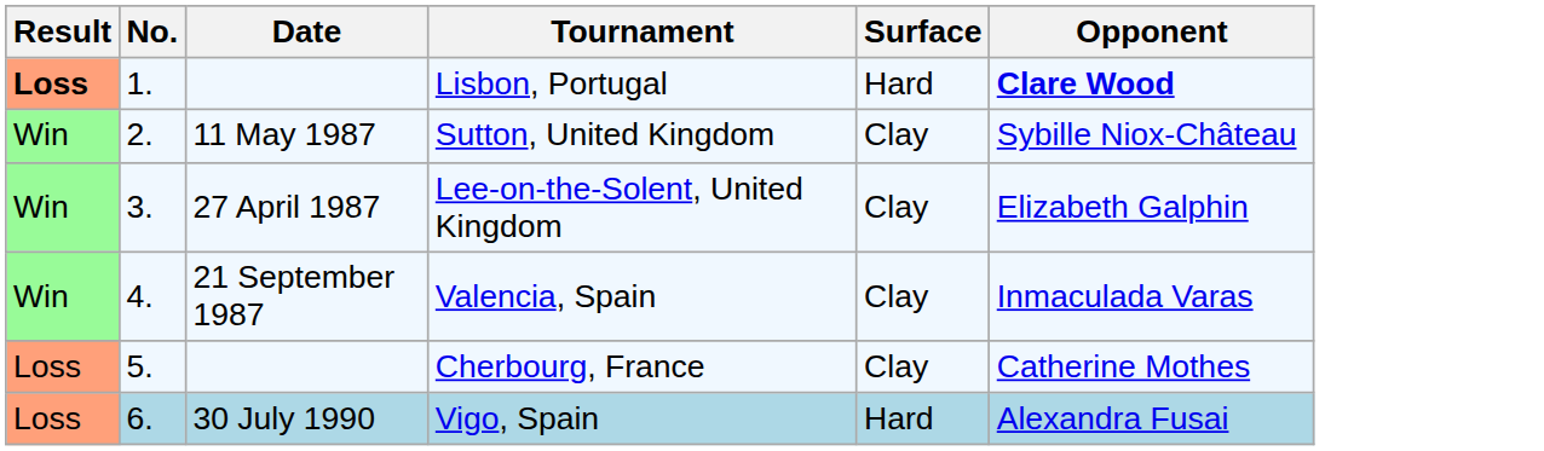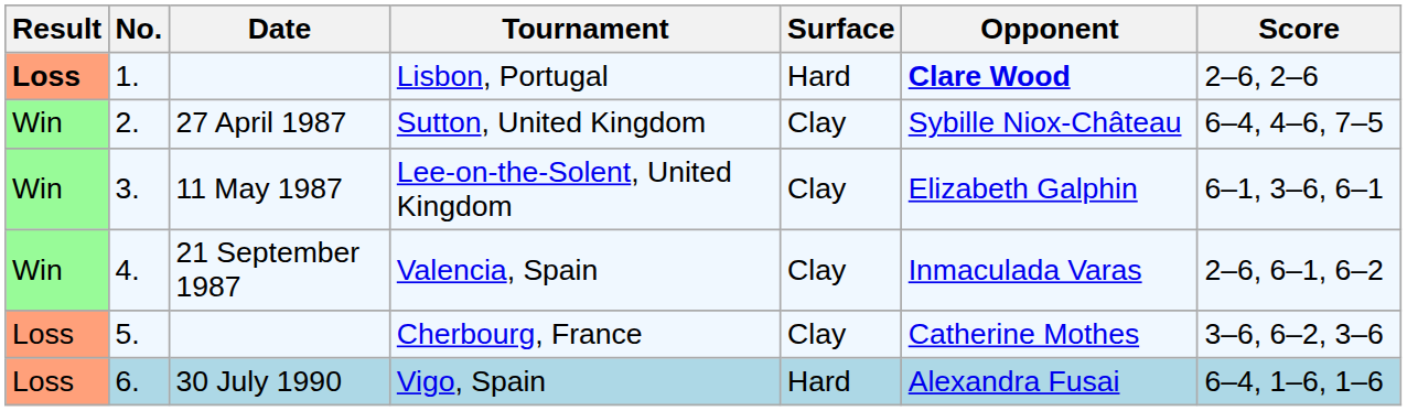 <table class="sortable wikitable" style="font-size:97%;">
 <tr>
 <th>Result</th>
 <th class="unsortable">No.</th>
 <th style="width:110px">Date</th>
 <th style="width:200px">Tournament</th>
 <th style="width:50px">Surface</th>
 <th style="width:150px">Opponent</th>
+<th style="width:100px" class="unsortable">Score</th>
 </tr>
 <tr bgcolor="#f0f8ff">
 <td style="background:#ffa07a;"><strong>Loss</strong></td>
 <td>1.</td>
 <td></td>
 <td><a href='#'>Lisbon</a>, Portugal</td>
 <td>Hard</td>
 <td><strong> <a href='#'>Clare Wood</a></strong></td>
+<td>2–6, 2–6</td>
 </tr>
 <tr bgcolor="#f0f8ff">
 <td style="background:#98fb98;">Win</td>
 <td>2.</td>
-<td>11 May 1987</td>
+<td>27 April 1987</td>
 <td><a href='#'>Sutton</a>, United Kingdom</td>
 <td>Clay</td>
 <td> <a href='#'>Sybille Niox-Château</a></td>
+<td>6–4, 4–6, 7–5</td>
 </tr>
 <tr bgcolor="#f0f8ff">
 <td style="background:#98fb98;">Win</td>
 <td>3.</td>
-<td>27 April 1987</td>
+<td>11 May 1987</td>
 <td><a href='#'>Lee-on-the-Solent</a>, United Kingdom</td>
 <td>Clay</td>
 <td> <a href='#'>Elizabeth Galphin</a></td>
+<td>6–1, 3–6, 6–1</td>
 </tr>
 <tr bgcolor="#f0f8ff">
 <td style="background:#98fb98;">Win</td>
 <td>4.</td>
 <td>21 September 1987</td>
 <td><a href='#'>Valencia</a>, Spain</td>
 <td>Clay</td>
 <td> <a href='#'>Inmaculada Varas</a></td>
+<td>2–6, 6–1, 6–2</td>
 </tr>
 <tr bgcolor="#f0f8ff">
 <td style="background:#ffa07a;">Loss</td>
 <td>5.</td>
 <td></td>
 <td><a href='#'>Cherbourg</a>, France</td>
 <td>Clay</td>
 <td> <a href='#'>Catherine Mothes</a></td>
+<td>3–6, 6–2, 3–6</td>
 </tr>
 <tr bgcolor="lightblue">
 <td style="background:#ffa07a;">Loss</td>
 <td>6.</td>
 <td>30 July 1990</td>
 <td><a href='#'>Vigo</a>, Spain</td>
 <td>Hard</td>
 <td> <a href='#'>Alexandra Fusai</a></td>
+<td>6–4, 1–6, 1–6</td>
 </tr>
 </table>
